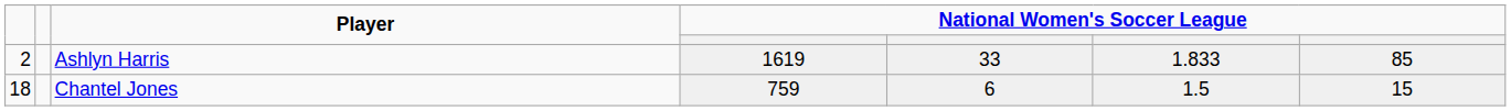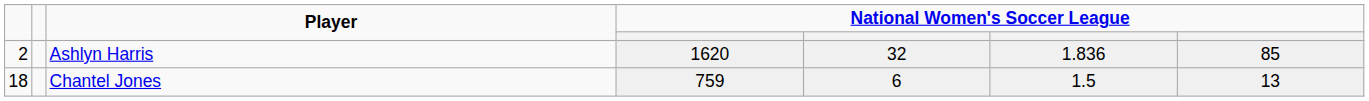 <table class="wikitable" style="text-align:center;">
 <tr>
 <td rowspan=2  style="width:1%; text-align:center;"><strong></strong></td>
 <td rowspan=2  style="width:1%; text-align:center;"><strong></strong></td>
 <td rowspan=2  style="width:42%; text-align:center;"><strong>Player</strong></td>
 <td colspan=4 style="text-align:center;"><strong><a href='#'>National Women's Soccer League</a></strong></td>
 </tr>
 <tr>
 <th width=60></th>
 <th width=60></th>
 <th width=60></th>
 <th width=60></th>
 </tr>
 <tr>
 <td style="text-align: right;">2</td>
 <td></td>
 <td style="text-align: left;"><a href='#'>Ashlyn Harris</a></td>
-<td style="background: #F0F0F0;">1619</td>
-<td style="background: #F0F0F0;">33</td>
-<td style="background: #F0F0F0;">1.833</td>
+<td style="background: #F0F0F0;">1620</td>
+<td style="background: #F0F0F0;">32</td>
+<td style="background: #F0F0F0;">1.836</td>
 <td style="background: #F0F0F0;">85</td>
 </tr>
 <tr>
 <td style="text-align: right;">18</td>
 <td></td>
 <td style="text-align: left;"><a href='#'>Chantel Jones</a></td>
 <td style="background: #F0F0F0;">759</td>
 <td style="background: #F0F0F0;">6</td>
 <td style="background: #F0F0F0;">1.5</td>
-<td style="background: #F0F0F0;">15</td>
+<td style="background: #F0F0F0;">13</td>
 </tr>
 </table>
